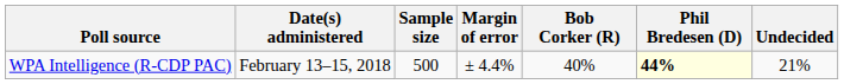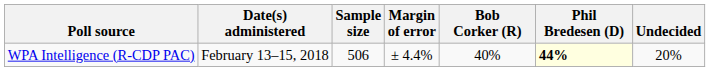 <table class="wikitable">
 <tr valign=bottom>
 <th>Poll source</th>
 <th>Date(s)<br>administered</th>
 <th>Sample<br>size</th>
 <th>Margin<br>of error</th>
 <th style="width:100px;">Bob<br>Corker (R)</th>
 <th style="width:100px;">Phil<br>Bredesen (D)</th>
 <th>Undecided</th>
 </tr>
 <tr>
 <td><a href='#'>WPA Intelligence (R-CDP PAC)</a></td>
 <td align=center>February 13–15, 2018</td>
-<td align=center>500</td>
+<td align=center>506</td>
 <td align=center>± 4.4%</td>
 <td align=center>40%</td>
 <td style="background: lightyellow;"><strong>44%</strong></td>
-<td align=center>21%</td>
+<td align=center>20%</td>
 </tr>
 </table>
